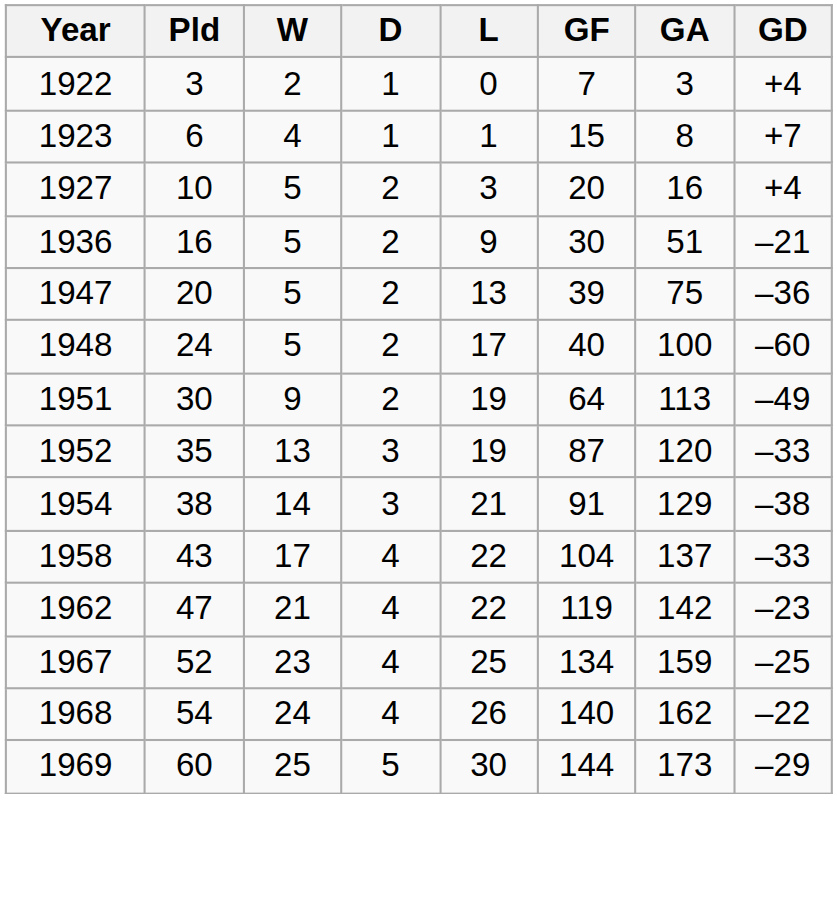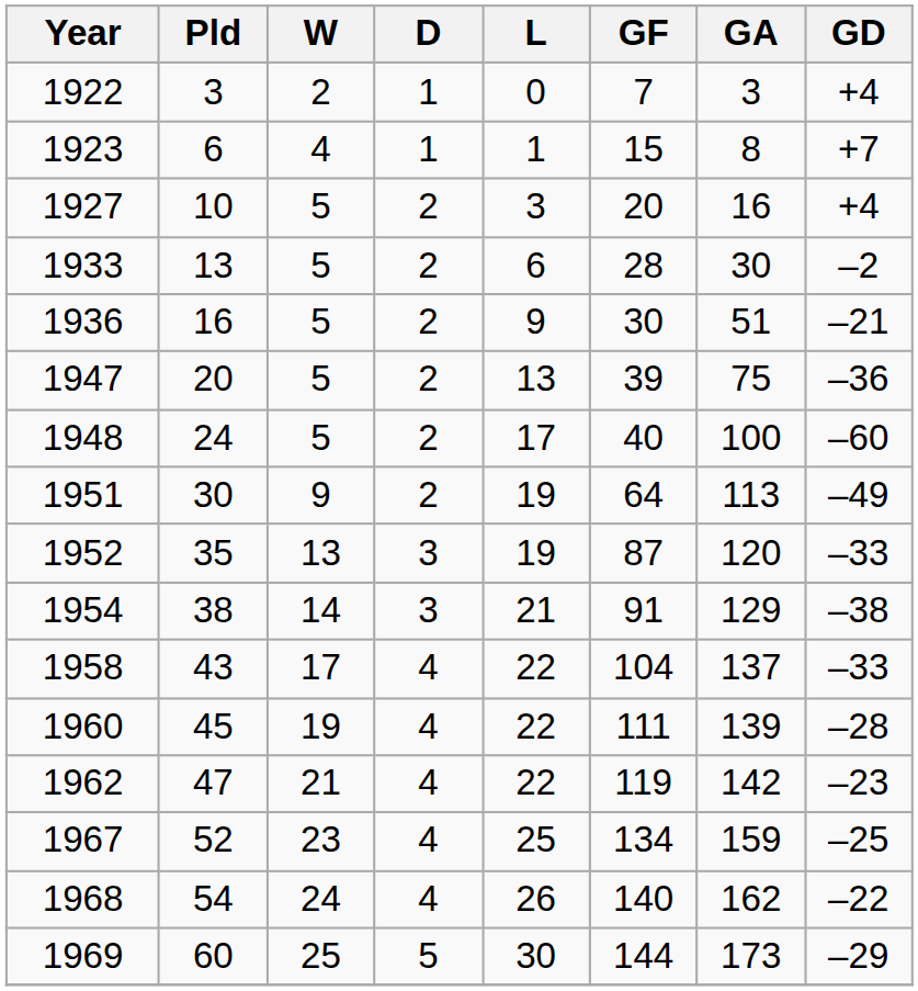 <table class="wikitable" style="float:left; margin-left:12px; text-align: center;">
 <tr>
 <th width=60>Year</th>
 <th width=40>Pld</th>
 <th width=40>W</th>
 <th width=40>D</th>
 <th width=40>L</th>
 <th width=40>GF</th>
 <th width=40>GA</th>
 <th width=40>GD</th>
 </tr>
 <tr>
 <td>1922</td>
 <td>3</td>
 <td>2</td>
 <td>1</td>
 <td>0</td>
 <td>7</td>
 <td>3</td>
 <td>+4</td>
 </tr>
 <tr>
 <td>1923</td>
 <td>6</td>
 <td>4</td>
 <td>1</td>
 <td>1</td>
 <td>15</td>
 <td>8</td>
 <td>+7</td>
 </tr>
 <tr>
 <td>1927</td>
 <td>10</td>
 <td>5</td>
 <td>2</td>
 <td>3</td>
 <td>20</td>
 <td>16</td>
 <td>+4</td>
+</tr>
+<tr>
+<td>1933</td>
+<td>13</td>
+<td>5</td>
+<td>2</td>
+<td>6</td>
+<td>28</td>
+<td>30</td>
+<td>–2</td>
 </tr>
 <tr>
 <td>1936</td>
 <td>16</td>
 <td>5</td>
 <td>2</td>
 <td>9</td>
 <td>30</td>
 <td>51</td>
 <td>–21</td>
 </tr>
 <tr>
 <td>1947</td>
 <td>20</td>
 <td>5</td>
 <td>2</td>
 <td>13</td>
 <td>39</td>
 <td>75</td>
 <td>–36</td>
 </tr>
 <tr>
 <td>1948</td>
 <td>24</td>
 <td>5</td>
 <td>2</td>
 <td>17</td>
 <td>40</td>
 <td>100</td>
 <td>–60</td>
 </tr>
 <tr>
 <td>1951</td>
 <td>30</td>
 <td>9</td>
 <td>2</td>
 <td>19</td>
 <td>64</td>
 <td>113</td>
 <td>–49</td>
 </tr>
 <tr>
 <td>1952</td>
 <td>35</td>
 <td>13</td>
 <td>3</td>
 <td>19</td>
 <td>87</td>
 <td>120</td>
 <td>–33</td>
 </tr>
 <tr>
 <td>1954</td>
 <td>38</td>
 <td>14</td>
 <td>3</td>
 <td>21</td>
 <td>91</td>
 <td>129</td>
 <td>–38</td>
 </tr>
 <tr>
 <td>1958</td>
 <td>43</td>
 <td>17</td>
 <td>4</td>
 <td>22</td>
 <td>104</td>
 <td>137</td>
 <td>–33</td>
 </tr>
 <tr>
+<td>1960</td>
+<td>45</td>
+<td>19</td>
+<td>4</td>
+<td>22</td>
+<td>111</td>
+<td>139</td>
+<td>–28</td>
+</tr>
+<tr>
 <td>1962</td>
 <td>47</td>
 <td>21</td>
 <td>4</td>
 <td>22</td>
 <td>119</td>
 <td>142</td>
 <td>–23</td>
 </tr>
 <tr>
 <td>1967</td>
 <td>52</td>
 <td>23</td>
 <td>4</td>
 <td>25</td>
 <td>134</td>
 <td>159</td>
 <td>–25</td>
 </tr>
 <tr>
 <td>1968</td>
 <td>54</td>
 <td>24</td>
 <td>4</td>
 <td>26</td>
 <td>140</td>
 <td>162</td>
 <td>–22</td>
 </tr>
 <tr>
 <td>1969</td>
 <td>60</td>
 <td>25</td>
 <td>5</td>
 <td>30</td>
 <td>144</td>
 <td>173</td>
 <td>–29</td>
 </tr>
 <tr>
 </tr>
 </table>
